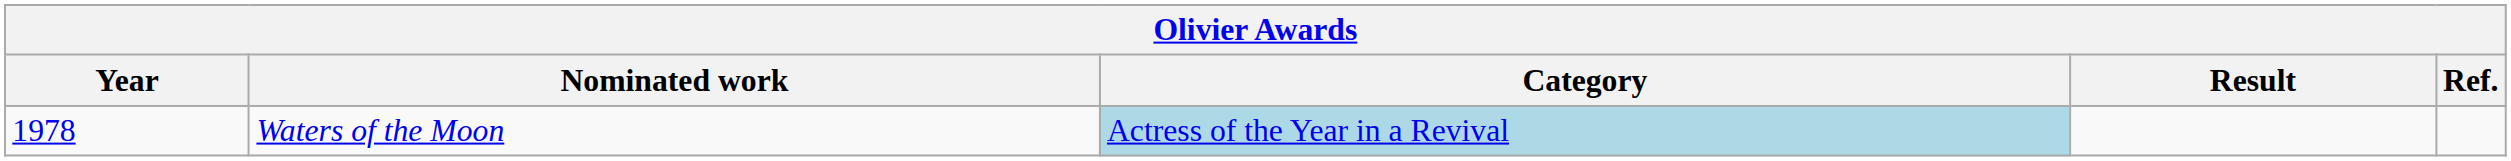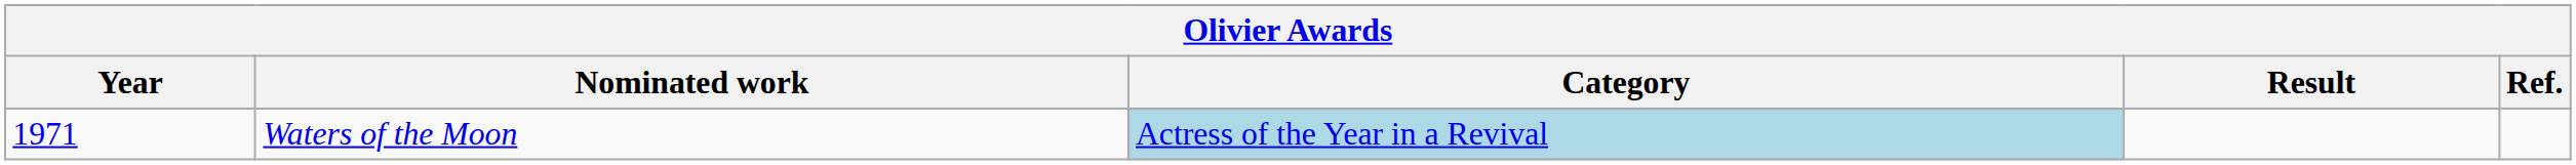 <table width="100%" class="wikitable">
 <tr>
 <th colspan="5" align="center"><a href='#'>Olivier Awards</a></th>
 </tr>
 <tr>
 <th width="10%">Year</th>
 <th width="35%">Nominated work</th>
 <th width="40%">Category</th>
 <th width="15%">Result</th>
 <th>Ref.</th>
 </tr>
 <tr>
-<td><a href='#'>1978</a></td>
+<td><a href='#'>1971</a></td>
 <td><a href='#'><em>Waters of the Moon</em></a></td>
 <td style="background: lightblue;"><a href='#'>Actress of the Year in a Revival</a></td>
 <td></td>
 <td></td>
 </tr>
 </table>
